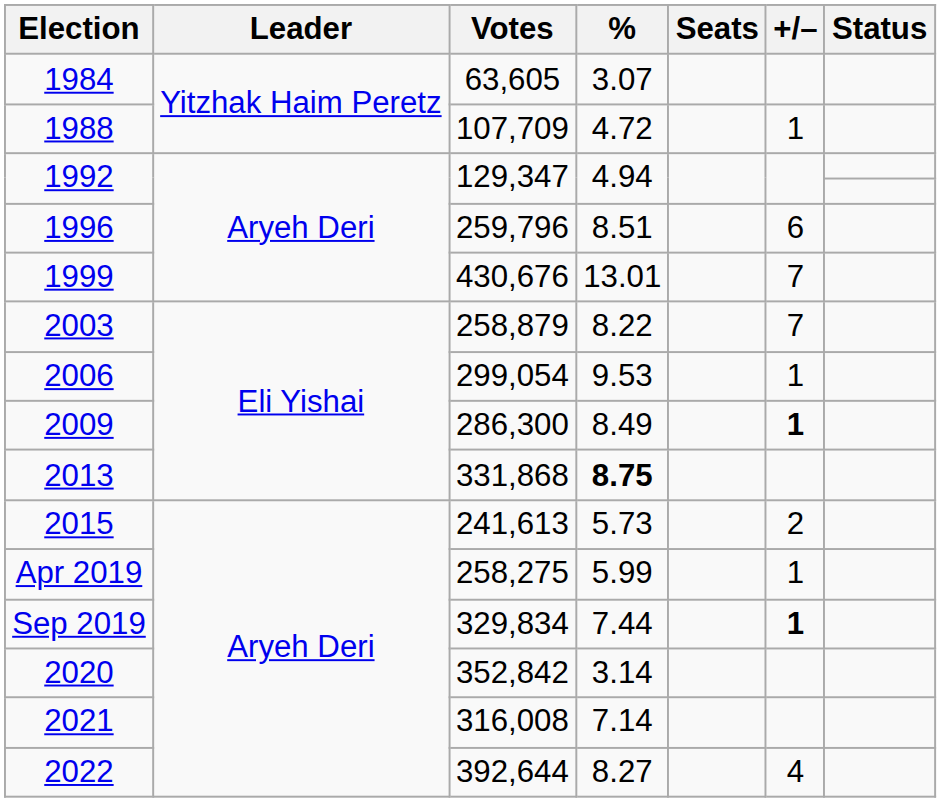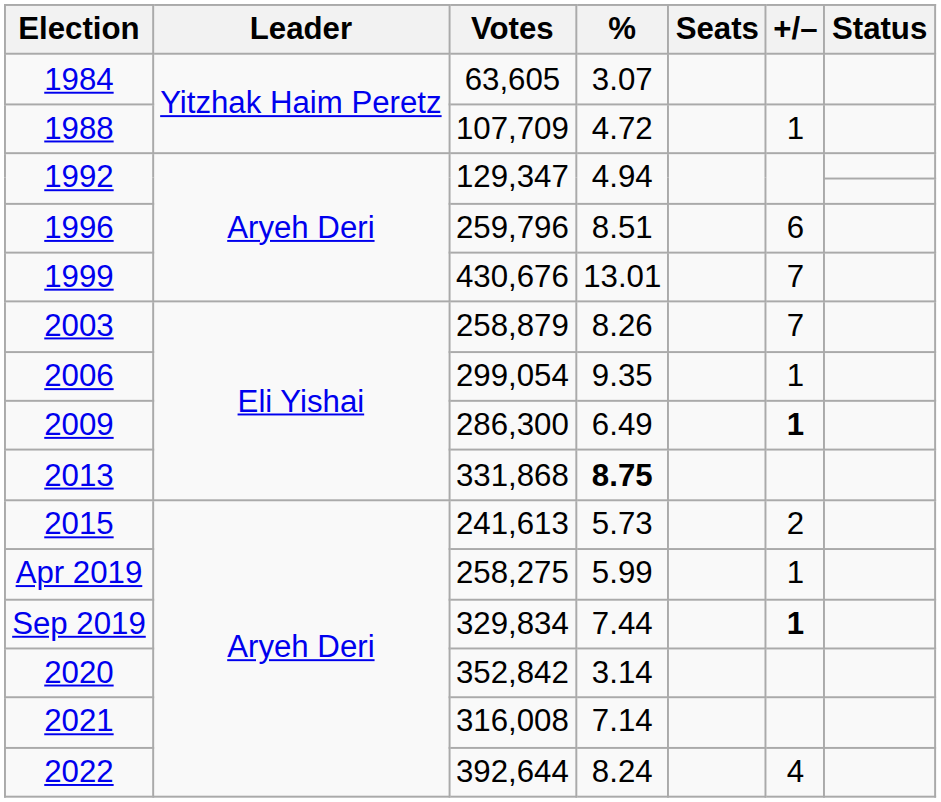 <table class=wikitable style=text-align:center>
 <tr>
 <th>Election</th>
 <th>Leader</th>
 <th>Votes</th>
 <th>%</th>
 <th>Seats</th>
 <th>+/–</th>
 <th>Status</th>
 </tr>
 <tr>
 <td><a href='#'>1984</a></td>
 <td rowspan=2><a href='#'>Yitzhak Haim Peretz</a></td>
 <td>63,605</td>
 <td>3.07</td>
 <td></td>
 <td></td>
 <td></td>
 </tr>
 <tr>
 <td><a href='#'>1988</a></td>
 <td>107,709</td>
 <td>4.72</td>
 <td></td>
 <td> 1</td>
 <td></td>
 </tr>
 <tr>
 <td rowspan=2><a href='#'>1992</a></td>
 <td rowspan=4><a href='#'>Aryeh Deri</a></td>
 <td rowspan=2>129,347</td>
 <td rowspan=2>4.94</td>
 <td rowspan=2></td>
 <td rowspan=2></td>
 <td> </td>
 </tr>
 <tr>
 <td> </td>
 </tr>
 <tr>
 <td><a href='#'>1996</a></td>
 <td>259,796</td>
 <td>8.51</td>
 <td></td>
 <td> 6</td>
 <td></td>
 </tr>
 <tr>
 <td><a href='#'>1999</a></td>
 <td>430,676</td>
 <td>13.01</td>
 <td></td>
 <td> 7</td>
 <td></td>
 </tr>
 <tr>
 <td><a href='#'>2003</a></td>
 <td rowspan=4><a href='#'>Eli Yishai</a></td>
 <td>258,879</td>
-<td>8.22</td>
+<td>8.26</td>
 <td></td>
 <td> 7</td>
 <td></td>
 </tr>
 <tr>
 <td><a href='#'>2006</a></td>
 <td>299,054</td>
-<td>9.53</td>
+<td>9.35</td>
 <td></td>
 <td> 1</td>
 <td></td>
 </tr>
 <tr>
 <td><a href='#'>2009</a></td>
 <td>286,300</td>
-<td>8.49</td>
+<td>6.49</td>
 <td></td>
 <td><strong> 1</strong></td>
 <td></td>
 </tr>
 <tr>
 <td><a href='#'>2013</a></td>
 <td>331,868</td>
 <td><strong>8.75</strong></td>
 <td></td>
 <td></td>
 <td></td>
 </tr>
 <tr>
 <td><a href='#'>2015</a></td>
 <td rowspan=6><a href='#'>Aryeh Deri</a></td>
 <td>241,613</td>
 <td>5.73</td>
 <td></td>
 <td> 2</td>
 <td></td>
 </tr>
 <tr>
 <td><a href='#'>Apr 2019</a></td>
 <td>258,275</td>
 <td>5.99</td>
 <td></td>
 <td> 1</td>
 <td></td>
 </tr>
 <tr>
 <td><a href='#'>Sep 2019</a></td>
 <td>329,834</td>
 <td>7.44</td>
 <td></td>
 <td><strong> 1</strong></td>
 <td></td>
 </tr>
 <tr>
 <td><a href='#'>2020</a></td>
 <td>352,842</td>
 <td>3.14</td>
 <td></td>
 <td></td>
 <td></td>
 </tr>
 <tr>
 <td><a href='#'>2021</a></td>
 <td>316,008</td>
 <td>7.14</td>
 <td></td>
 <td></td>
 <td></td>
 </tr>
 <tr>
 <td><a href='#'>2022</a></td>
 <td>392,644</td>
-<td>8.27</td>
+<td>8.24</td>
 <td></td>
 <td> 4</td>
 <td></td>
 </tr>
 </table>
